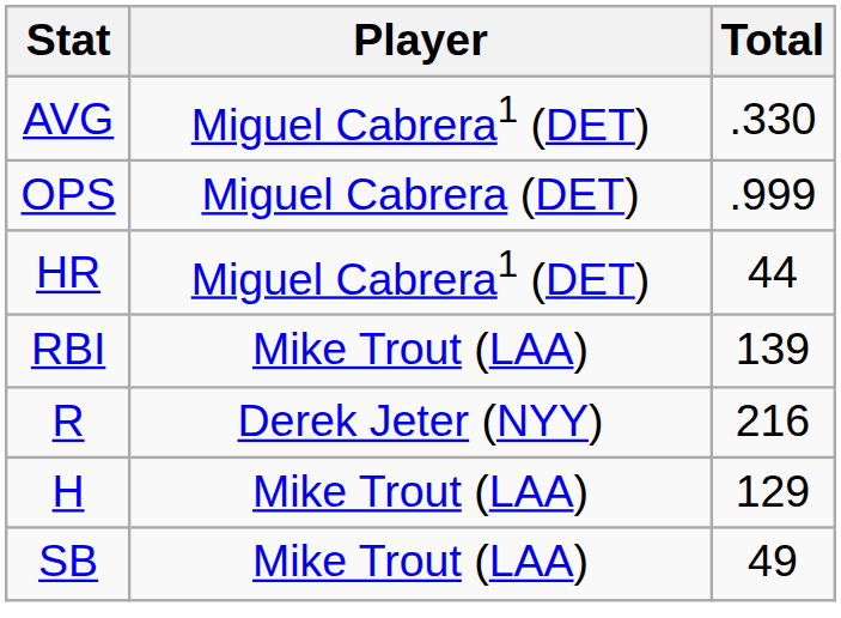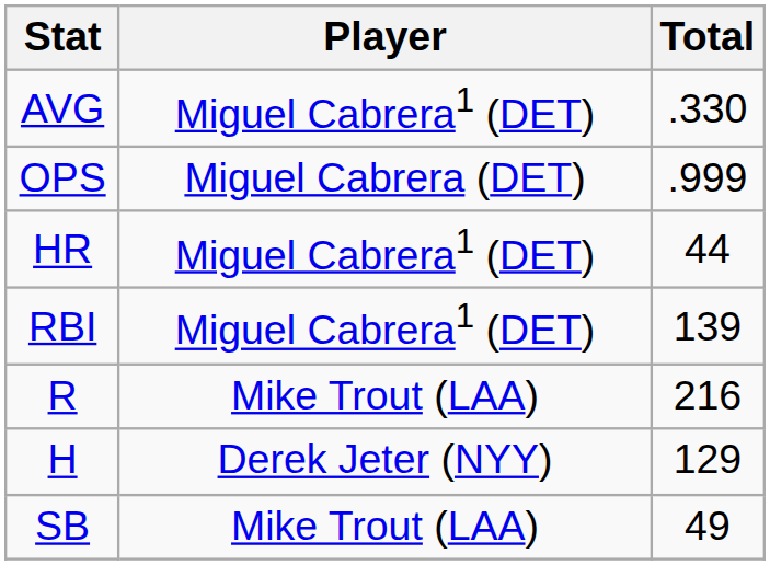 <table class="wikitable" style="text-align:center;">
 <tr>
 <th style="width:15%">Stat</th>
 <th>Player</th>
 <th style="width:15%">Total</th>
 </tr>
 <tr>
 <td><a href='#'>AVG</a></td>
 <td><a href='#'>Miguel Cabrera</a><sup>1</sup> (<a href='#'>DET</a>)</td>
 <td>.330</td>
 </tr>
 <tr>
 <td><a href='#'>OPS</a></td>
 <td><a href='#'>Miguel Cabrera</a> (<a href='#'>DET</a>)</td>
 <td>.999</td>
 </tr>
 <tr>
 <td><a href='#'>HR</a></td>
 <td><a href='#'>Miguel Cabrera</a><sup>1</sup> (<a href='#'>DET</a>)</td>
 <td>44</td>
 </tr>
 <tr>
 <td><a href='#'>RBI</a></td>
-<td><a href='#'>Mike Trout</a> (<a href='#'>LAA</a>)</td>
+<td><a href='#'>Miguel Cabrera</a><sup>1</sup> (<a href='#'>DET</a>)</td>
 <td>139</td>
 </tr>
 <tr>
 <td><a href='#'>R</a></td>
-<td><a href='#'>Derek Jeter</a> (<a href='#'>NYY</a>)</td>
+<td><a href='#'>Mike Trout</a> (<a href='#'>LAA</a>)</td>
 <td>216</td>
 </tr>
 <tr>
 <td><a href='#'>H</a></td>
-<td><a href='#'>Mike Trout</a> (<a href='#'>LAA</a>)</td>
+<td><a href='#'>Derek Jeter</a> (<a href='#'>NYY</a>)</td>
 <td>129</td>
 </tr>
 <tr>
 <td><a href='#'>SB</a></td>
 <td><a href='#'>Mike Trout</a> (<a href='#'>LAA</a>)</td>
 <td>49</td>
 </tr>
 </table>
